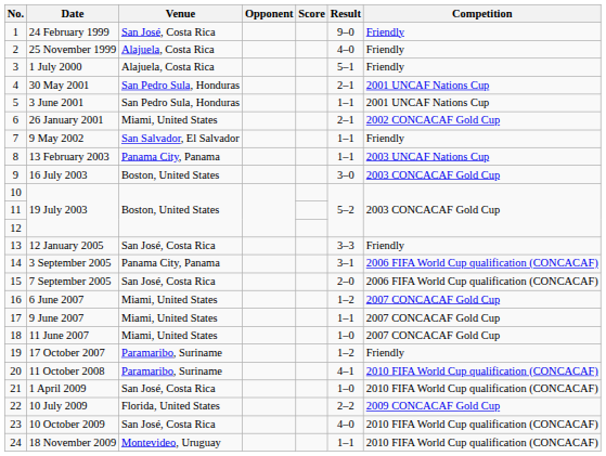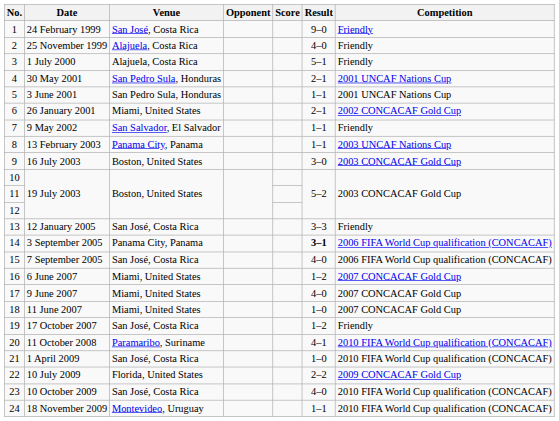 <table class="wikitable sortable">
 <tr>
 <th scope="col">No.</th>
 <th scope="col">Date</th>
 <th scope="col">Venue</th>
 <th scope="col">Opponent</th>
 <th scope="col">Score</th>
 <th scope="col">Result</th>
 <th scope="col">Competition</th>
 </tr>
 <tr>
 <td align="center">1</td>
 <td>24 February 1999</td>
 <td><a href='#'>San José</a>, Costa Rica</td>
 <td></td>
 <td></td>
 <td align="center">9–0</td>
 <td><a href='#'>Friendly</a></td>
 </tr>
 <tr>
 <td align="center">2</td>
 <td>25 November 1999</td>
 <td><a href='#'>Alajuela</a>, Costa Rica</td>
 <td></td>
 <td></td>
 <td align="center">4–0</td>
 <td>Friendly</td>
 </tr>
 <tr>
 <td align="center">3</td>
 <td>1 July 2000</td>
 <td>Alajuela, Costa Rica</td>
 <td></td>
 <td></td>
 <td align="center">5–1</td>
 <td>Friendly</td>
 </tr>
 <tr>
 <td align="center">4</td>
 <td>30 May 2001</td>
 <td><a href='#'>San Pedro Sula</a>, Honduras</td>
 <td></td>
 <td></td>
 <td align="center">2–1</td>
 <td><a href='#'>2001 UNCAF Nations Cup</a></td>
 </tr>
 <tr>
 <td align="center">5</td>
 <td>3 June 2001</td>
 <td>San Pedro Sula, Honduras</td>
 <td></td>
 <td></td>
 <td align="center">1–1</td>
 <td>2001 UNCAF Nations Cup</td>
 </tr>
 <tr>
 <td align="center">6</td>
 <td>26 January 2001</td>
 <td>Miami, United States</td>
 <td></td>
 <td></td>
 <td align="center">2–1</td>
 <td><a href='#'>2002 CONCACAF Gold Cup</a></td>
 </tr>
 <tr>
 <td align="center">7</td>
 <td>9 May 2002</td>
 <td><a href='#'>San Salvador</a>, El Salvador</td>
 <td></td>
 <td></td>
 <td align="center">1–1</td>
 <td>Friendly</td>
 </tr>
 <tr>
 <td align="center">8</td>
 <td>13 February 2003</td>
 <td><a href='#'>Panama City</a>, Panama</td>
 <td></td>
 <td></td>
 <td align="center">1–1</td>
 <td><a href='#'>2003 UNCAF Nations Cup</a></td>
 </tr>
 <tr>
 <td align="center">9</td>
 <td>16 July 2003</td>
 <td>Boston, United States</td>
 <td></td>
 <td></td>
 <td align="center">3–0</td>
 <td><a href='#'>2003 CONCACAF Gold Cup</a></td>
 </tr>
 <tr>
 <td align="center">10</td>
 <td rowspan="3">19 July 2003</td>
 <td rowspan="3">Boston, United States</td>
 <td rowspan="3"></td>
 <td></td>
 <td rowspan="3" align="center">5–2</td>
 <td rowspan="3">2003 CONCACAF Gold Cup</td>
 </tr>
 <tr>
 <td align="center">11</td>
 <td></td>
 </tr>
 <tr>
 <td align="center">12</td>
 <td></td>
 </tr>
 <tr>
 <td align="center">13</td>
 <td>12 January 2005</td>
 <td>San José, Costa Rica</td>
 <td></td>
 <td></td>
 <td align="center">3–3</td>
 <td>Friendly</td>
 </tr>
 <tr>
 <td align="center">14</td>
 <td>3 September 2005</td>
 <td>Panama City, Panama</td>
 <td></td>
 <td></td>
-<td align="center">3–1</td>
+<td align="center"><strong>3–1</strong></td>
 <td><a href='#'>2006 FIFA World Cup qualification (CONCACAF)</a></td>
 </tr>
 <tr>
 <td align="center">15</td>
 <td>7 September 2005</td>
 <td>San José, Costa Rica</td>
 <td></td>
 <td></td>
-<td align="center">2–0</td>
+<td align="center">4–0</td>
 <td>2006 FIFA World Cup qualification (CONCACAF)</td>
 </tr>
 <tr>
 <td align="center">16</td>
 <td>6 June 2007</td>
 <td>Miami, United States</td>
 <td></td>
 <td></td>
 <td align="center">1–2</td>
 <td><a href='#'>2007 CONCACAF Gold Cup</a></td>
 </tr>
 <tr>
 <td align="center">17</td>
 <td>9 June 2007</td>
 <td>Miami, United States</td>
 <td></td>
 <td></td>
-<td align="center">1–1</td>
+<td align="center">4–0</td>
 <td>2007 CONCACAF Gold Cup</td>
 </tr>
 <tr>
 <td align="center">18</td>
 <td>11 June 2007</td>
 <td>Miami, United States</td>
 <td></td>
 <td></td>
 <td align="center">1–0</td>
 <td>2007 CONCACAF Gold Cup</td>
 </tr>
 <tr>
 <td align="center">19</td>
 <td>17 October 2007</td>
-<td><a href='#'>Paramaribo</a>, Suriname</td>
+<td>San José, Costa Rica</td>
 <td></td>
 <td></td>
 <td align="center">1–2</td>
 <td>Friendly</td>
 </tr>
 <tr>
 <td align="center">20</td>
 <td>11 October 2008</td>
 <td><a href='#'>Paramaribo</a>, Suriname</td>
 <td></td>
 <td></td>
 <td align="center">4–1</td>
 <td><a href='#'>2010 FIFA World Cup qualification (CONCACAF)</a></td>
 </tr>
 <tr>
 <td align="center">21</td>
 <td>1 April 2009</td>
 <td>San José, Costa Rica</td>
 <td></td>
 <td></td>
 <td align="center">1–0</td>
 <td>2010 FIFA World Cup qualification (CONCACAF)</td>
 </tr>
 <tr>
 <td align="center">22</td>
 <td>10 July 2009</td>
 <td>Florida, United States</td>
 <td></td>
 <td></td>
 <td align="center">2–2</td>
 <td><a href='#'>2009 CONCACAF Gold Cup</a></td>
 </tr>
 <tr>
 <td align="center">23</td>
 <td>10 October 2009</td>
 <td>San José, Costa Rica</td>
 <td></td>
 <td></td>
 <td align="center">4–0</td>
 <td>2010 FIFA World Cup qualification (CONCACAF)</td>
 </tr>
 <tr>
 <td align="center">24</td>
 <td>18 November 2009</td>
 <td><a href='#'>Montevideo</a>, Uruguay</td>
 <td></td>
 <td></td>
 <td align="center">1–1</td>
 <td>2010 FIFA World Cup qualification (CONCACAF)</td>
 </tr>
 </table>
